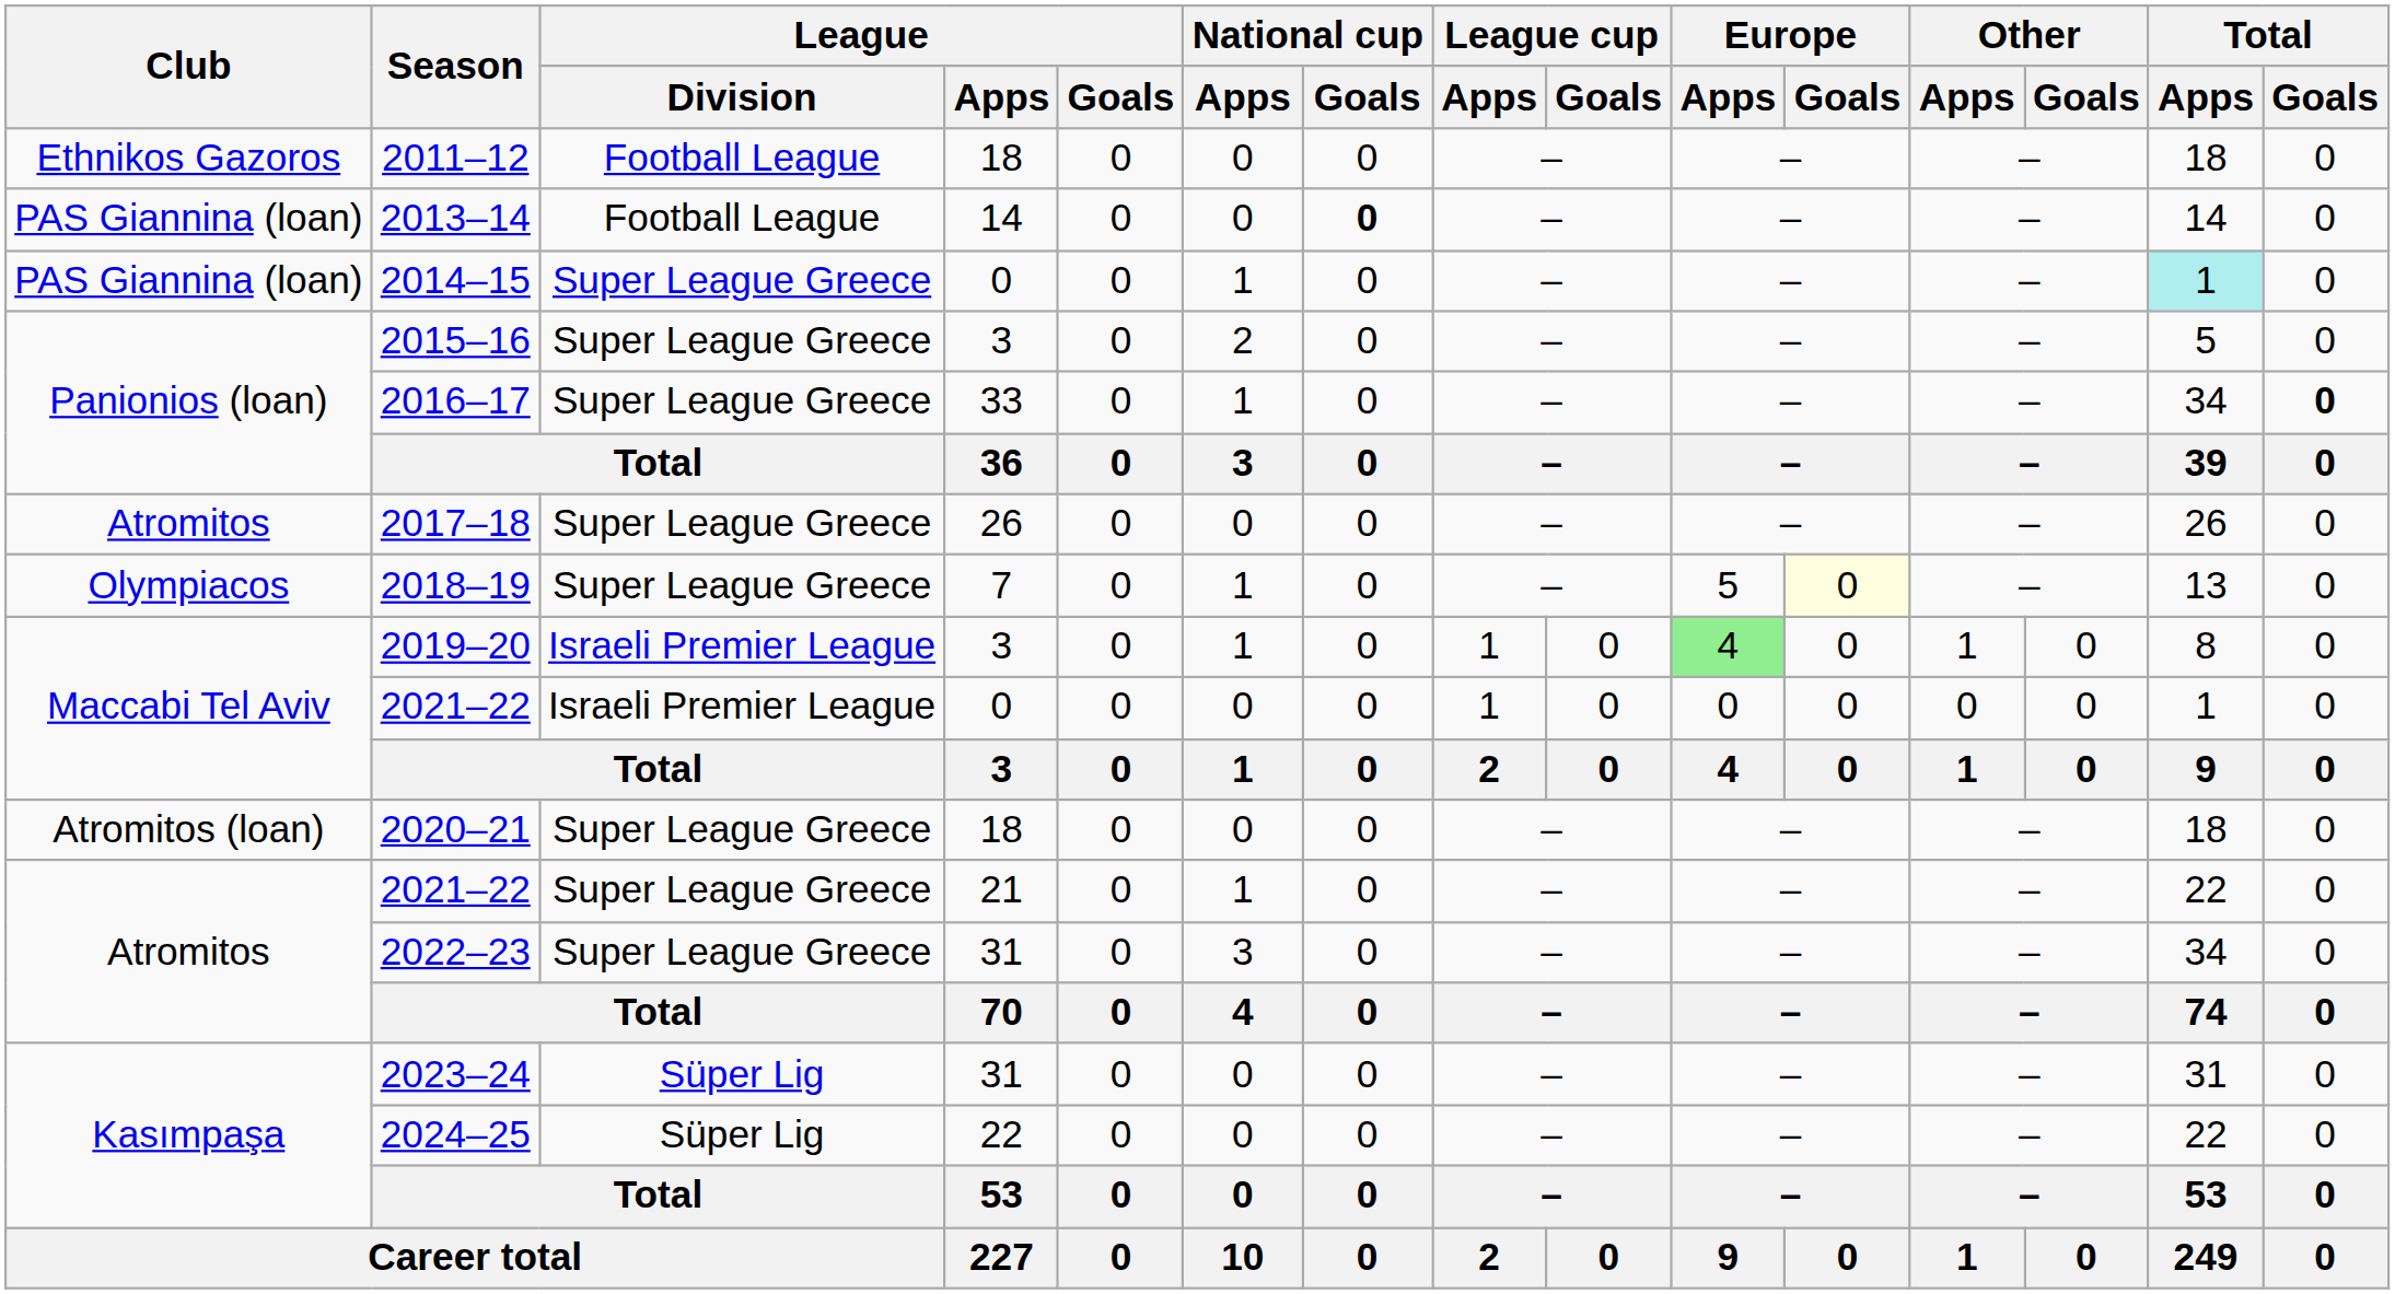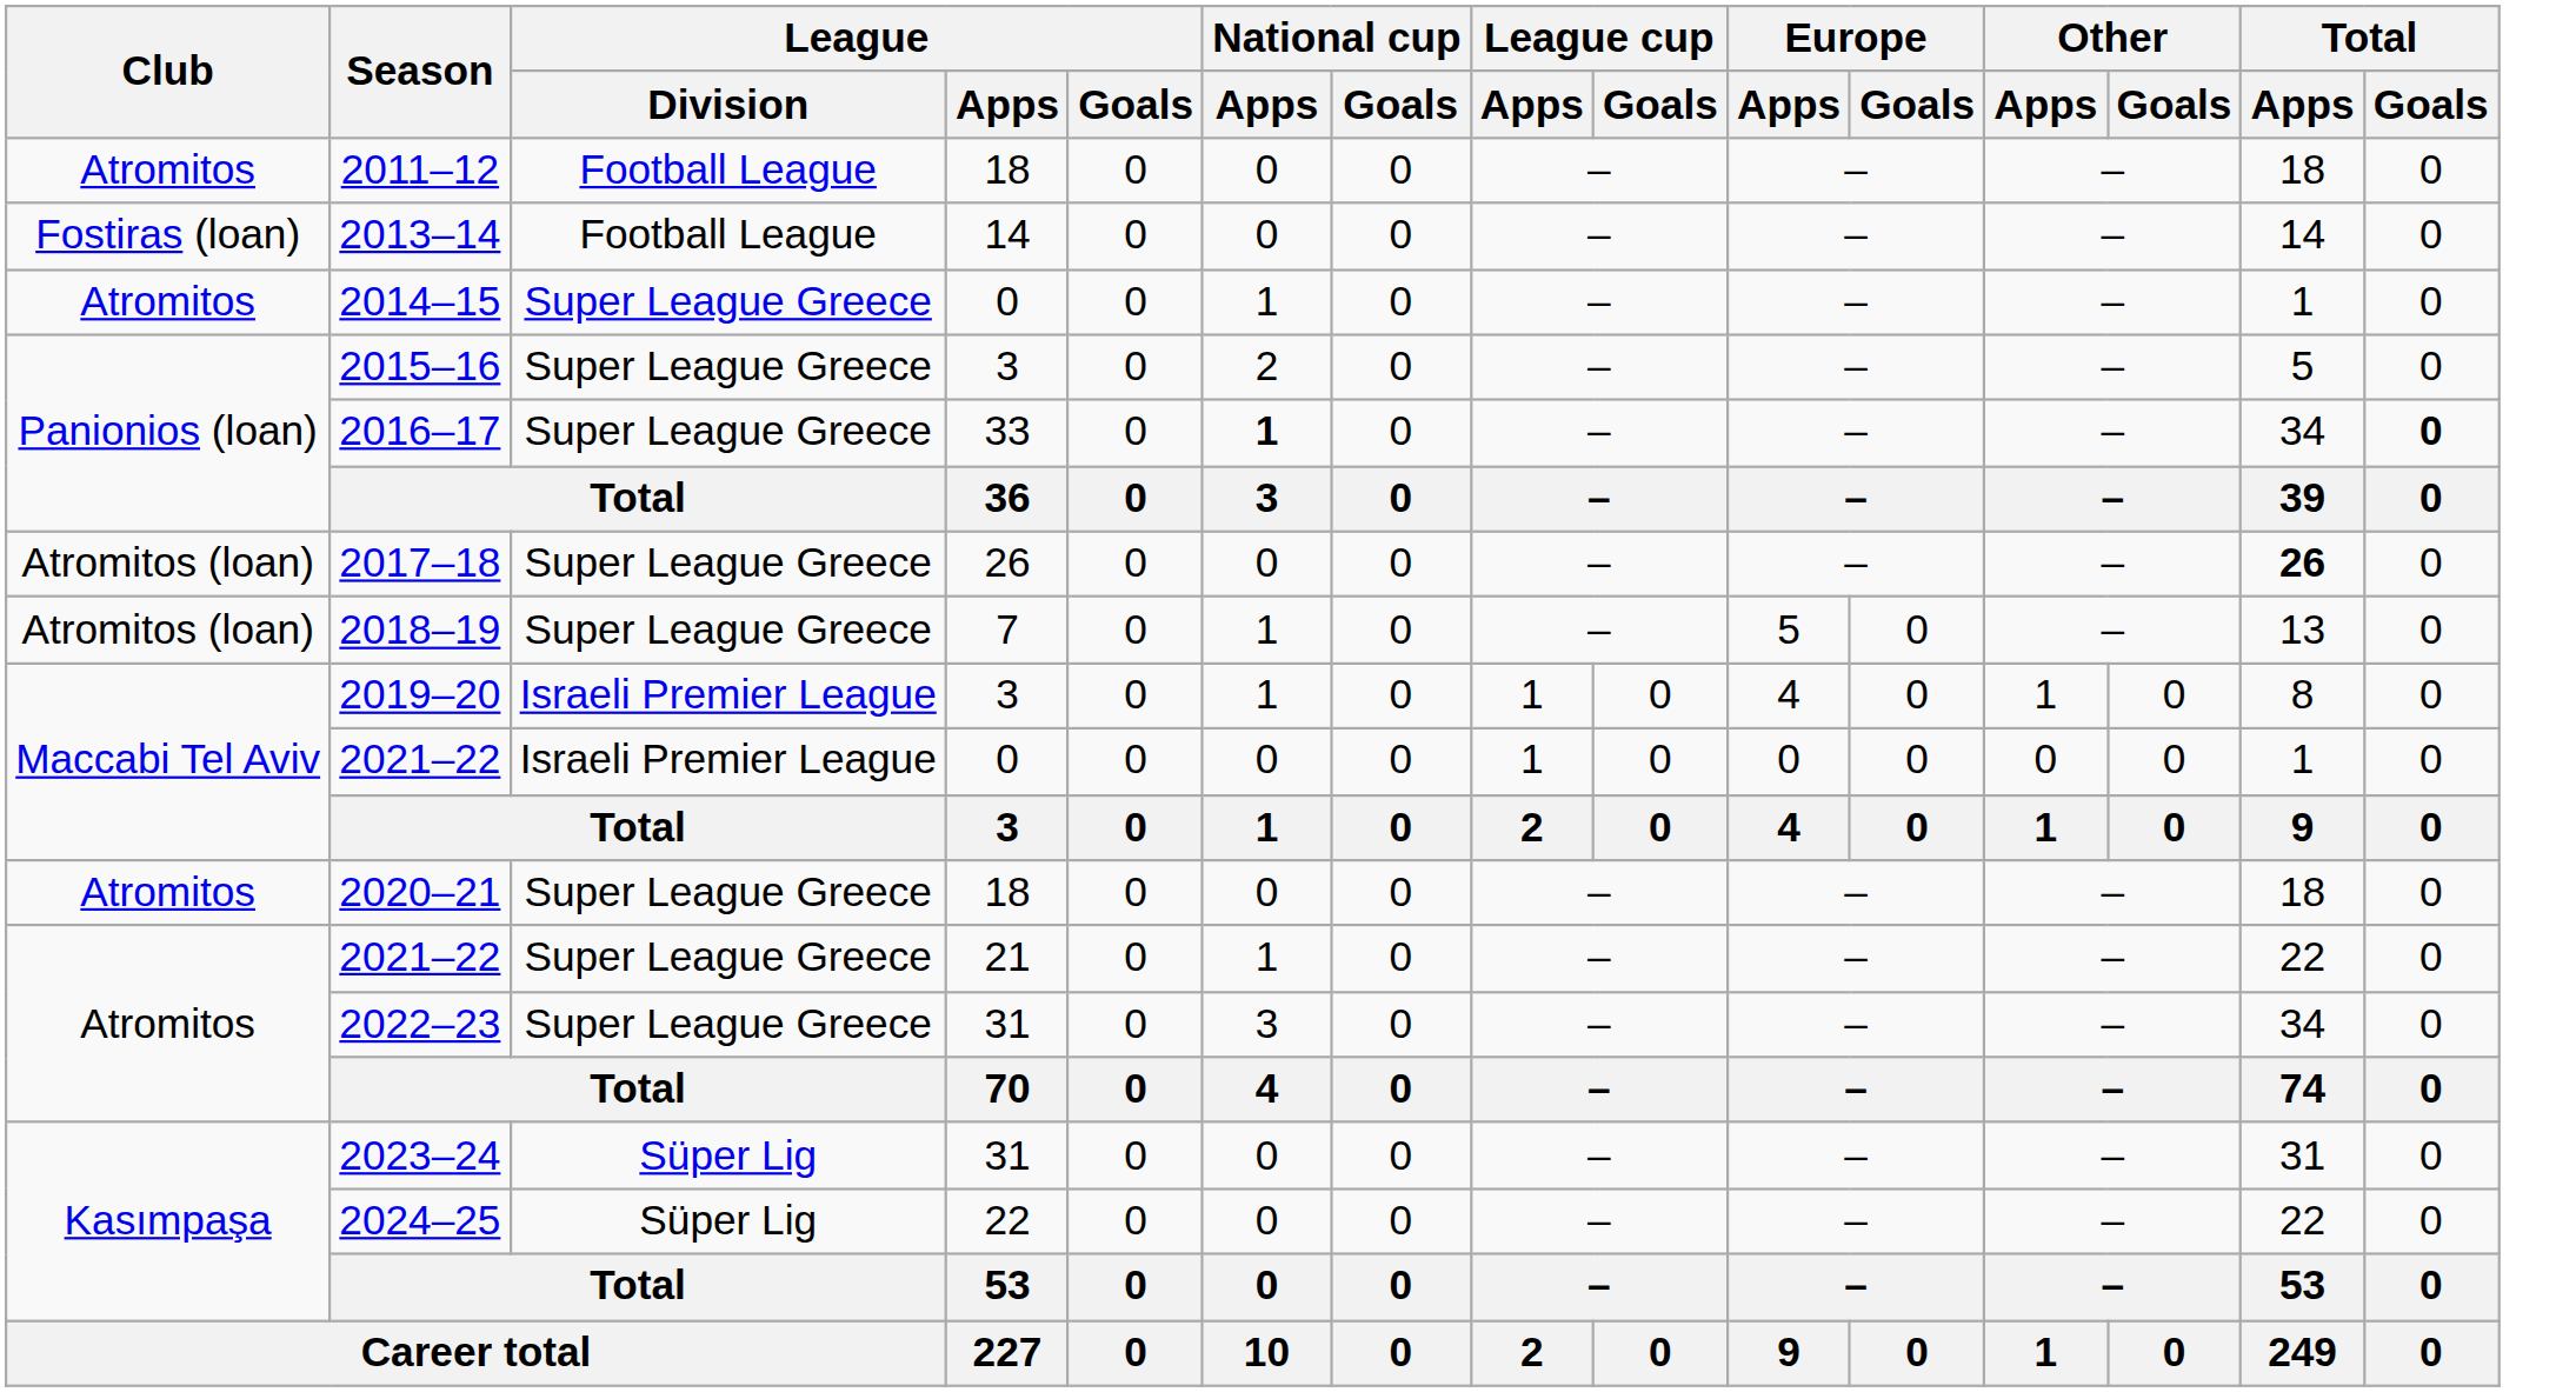 <table class="wikitable" style="font-size:100%; text-align: center">
 <tr>
 <th rowspan=2>Club</th>
 <th rowspan=2>Season</th>
 <th colspan=3>League</th>
 <th colspan=2>National cup</th>
 <th colspan=2>League cup</th>
 <th colspan=2>Europe</th>
 <th colspan=2>Other</th>
 <th colspan=2>Total</th>
 </tr>
 <tr>
 <th>Division</th>
 <th>Apps</th>
 <th>Goals</th>
 <th>Apps</th>
 <th>Goals</th>
 <th>Apps</th>
 <th>Goals</th>
 <th>Apps</th>
 <th>Goals</th>
 <th>Apps</th>
 <th>Goals</th>
 <th>Apps</th>
 <th>Goals</th>
 </tr>
 <tr>
-<td><a href='#'>Ethnikos Gazoros</a></td>
+<td><a href='#'>Atromitos</a></td>
 <td><a href='#'>2011–12</a></td>
 <td><a href='#'>Football League</a></td>
 <td>18</td>
 <td>0</td>
 <td>0</td>
 <td>0</td>
 <td colspan="2">–</td>
 <td colspan="2">–</td>
 <td colspan="2">–</td>
 <td>18</td>
 <td>0</td>
 </tr>
 <tr>
-<td><a href='#'>PAS Giannina</a> (loan)</td>
+<td><a href='#'>Fostiras</a> (loan)</td>
 <td><a href='#'>2013–14</a></td>
 <td>Football League</td>
 <td>14</td>
 <td>0</td>
 <td>0</td>
-<td><strong>0</strong></td>
+<td>0</td>
 <td colspan="2">–</td>
 <td colspan="2">–</td>
 <td colspan="2">–</td>
 <td>14</td>
 <td>0</td>
 </tr>
 <tr>
-<td><a href='#'>PAS Giannina</a> (loan)</td>
+<td><a href='#'>Atromitos</a></td>
 <td><a href='#'>2014–15</a></td>
 <td><a href='#'>Super League Greece</a></td>
 <td>0</td>
 <td>0</td>
 <td>1</td>
 <td>0</td>
 <td colspan="2">–</td>
 <td colspan="2">–</td>
 <td colspan="2">–</td>
-<td style="background: paleturquoise;">1</td>
+<td>1</td>
 <td>0</td>
 </tr>
 <tr>
 <td rowspan="3"><a href='#'>Panionios</a> (loan)</td>
 <td><a href='#'>2015–16</a></td>
 <td>Super League Greece</td>
 <td>3</td>
 <td>0</td>
 <td>2</td>
 <td>0</td>
 <td colspan="2">–</td>
 <td colspan="2">–</td>
 <td colspan="2">–</td>
 <td>5</td>
 <td>0</td>
 </tr>
 <tr>
 <td><a href='#'>2016–17</a></td>
 <td>Super League Greece</td>
 <td>33</td>
 <td>0</td>
-<td>1</td>
+<td><strong>1</strong></td>
 <td>0</td>
 <td colspan="2">–</td>
 <td colspan="2">–</td>
 <td colspan="2">–</td>
 <td>34</td>
 <td><strong>0</strong></td>
 </tr>
 <tr>
 <th colspan="2">Total</th>
 <th>36</th>
 <th>0</th>
 <th>3</th>
 <th>0</th>
 <th colspan="2">–</th>
 <th colspan="2">–</th>
 <th colspan="2">–</th>
 <th>39</th>
 <th>0</th>
 </tr>
 <tr>
-<td><a href='#'>Atromitos</a></td>
+<td>Atromitos (loan)</td>
 <td><a href='#'>2017–18</a></td>
 <td>Super League Greece</td>
 <td>26</td>
 <td>0</td>
 <td>0</td>
 <td>0</td>
 <td colspan="2">–</td>
 <td colspan="2">–</td>
 <td colspan="2">–</td>
-<td>26</td>
+<td><strong>26</strong></td>
 <td>0</td>
 </tr>
 <tr>
-<td><a href='#'>Olympiacos</a></td>
+<td>Atromitos (loan)</td>
 <td><a href='#'>2018–19</a></td>
 <td>Super League Greece</td>
 <td>7</td>
 <td>0</td>
 <td>1</td>
 <td>0</td>
 <td colspan="2">–</td>
 <td>5</td>
-<td style="background: lightyellow;">0</td>
+<td>0</td>
 <td colspan="2">–</td>
 <td>13</td>
 <td>0</td>
 </tr>
 <tr>
 <td rowspan="3"><a href='#'>Maccabi Tel Aviv</a></td>
 <td><a href='#'>2019–20</a></td>
 <td><a href='#'>Israeli Premier League</a></td>
 <td>3</td>
 <td>0</td>
 <td>1</td>
 <td>0</td>
 <td>1</td>
 <td>0</td>
-<td style="background: lightgreen;">4</td>
+<td>4</td>
 <td>0</td>
 <td>1</td>
 <td>0</td>
 <td>8</td>
 <td>0</td>
 </tr>
 <tr>
 <td><a href='#'>2021–22</a></td>
 <td>Israeli Premier League</td>
 <td>0</td>
 <td>0</td>
 <td>0</td>
 <td>0</td>
 <td>1</td>
 <td>0</td>
 <td>0</td>
 <td>0</td>
 <td>0</td>
 <td>0</td>
 <td>1</td>
 <td>0</td>
 </tr>
 <tr>
 <th colspan="2">Total</th>
 <th>3</th>
 <th>0</th>
 <th>1</th>
 <th>0</th>
 <th>2</th>
 <th>0</th>
 <th>4</th>
 <th>0</th>
 <th>1</th>
 <th>0</th>
 <th>9</th>
 <th>0</th>
 </tr>
 <tr>
-<td>Atromitos (loan)</td>
+<td><a href='#'>Atromitos</a></td>
 <td><a href='#'>2020–21</a></td>
 <td>Super League Greece</td>
 <td>18</td>
 <td>0</td>
 <td>0</td>
 <td>0</td>
 <td colspan="2">–</td>
 <td colspan="2">–</td>
 <td colspan="2">–</td>
 <td>18</td>
 <td>0</td>
 </tr>
 <tr>
 <td rowspan="3">Atromitos</td>
 <td><a href='#'>2021–22</a></td>
 <td>Super League Greece</td>
 <td>21</td>
 <td>0</td>
 <td>1</td>
 <td>0</td>
 <td colspan="2">–</td>
 <td colspan="2">–</td>
 <td colspan="2">–</td>
 <td>22</td>
 <td>0</td>
 </tr>
 <tr>
 <td><a href='#'>2022–23</a></td>
 <td>Super League Greece</td>
 <td>31</td>
 <td>0</td>
 <td>3</td>
 <td>0</td>
 <td colspan="2">–</td>
 <td colspan="2">–</td>
 <td colspan="2">–</td>
 <td>34</td>
 <td>0</td>
 </tr>
 <tr>
 <th colspan="2">Total</th>
 <th>70</th>
 <th>0</th>
 <th>4</th>
 <th>0</th>
 <th colspan="2">–</th>
 <th colspan="2">–</th>
 <th colspan="2">–</th>
 <th>74</th>
 <th>0</th>
 </tr>
 <tr>
 <td rowspan="3"><a href='#'>Kasımpaşa</a></td>
 <td><a href='#'>2023–24</a></td>
 <td><a href='#'>Süper Lig</a></td>
 <td>31</td>
 <td>0</td>
 <td>0</td>
 <td>0</td>
 <td colspan="2">–</td>
 <td colspan="2">–</td>
 <td colspan="2">–</td>
 <td>31</td>
 <td>0</td>
 </tr>
 <tr>
 <td><a href='#'>2024–25</a></td>
 <td>Süper Lig</td>
 <td>22</td>
 <td>0</td>
 <td>0</td>
 <td>0</td>
 <td colspan="2">–</td>
 <td colspan="2">–</td>
 <td colspan="2">–</td>
 <td>22</td>
 <td>0</td>
 </tr>
 <tr>
 <th colspan="2">Total</th>
 <th>53</th>
 <th>0</th>
 <th>0</th>
 <th>0</th>
 <th colspan="2">–</th>
 <th colspan="2">–</th>
 <th colspan="2">–</th>
 <th>53</th>
 <th>0</th>
 </tr>
 <tr>
 <th colspan="3">Career total</th>
 <th>227</th>
 <th>0</th>
 <th>10</th>
 <th>0</th>
 <th>2</th>
 <th>0</th>
 <th>9</th>
 <th>0</th>
 <th>1</th>
 <th>0</th>
 <th>249</th>
 <th>0</th>
 </tr>
 </table>
